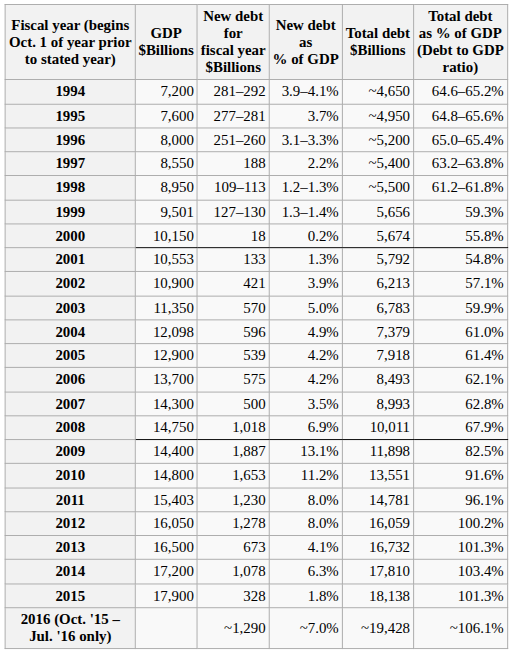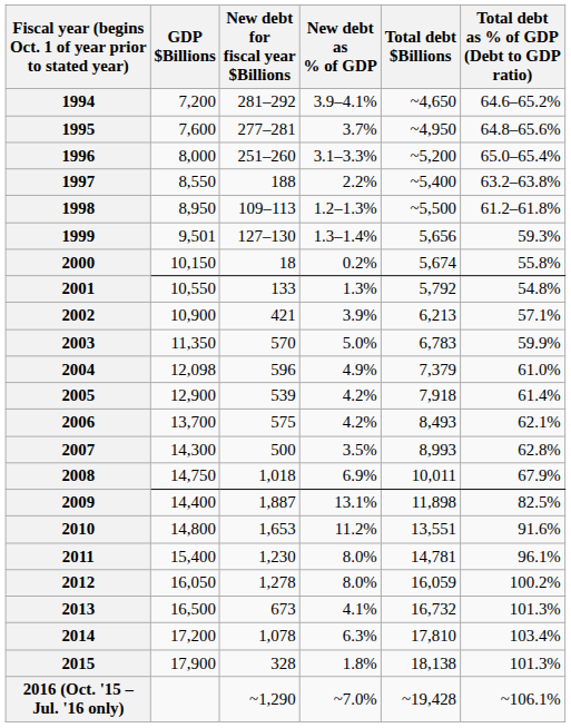 <table class="wikitable"  style="font-size:98%; margin:auto;">
 <tr>
 <th>Fiscal year (begins <br>Oct. 1 of year prior<br>to stated year)</th>
 <th>GDP<br>$Billions</th>
 <th>New debt<br>for<br>fiscal year<br>$Billions</th>
 <th>New debt<br>as<br>% of GDP</th>
 <th>Total debt<br>$Billions</th>
 <th>Total debt<br>as % of GDP<br>(Debt to GDP<br>ratio)</th>
 </tr>
 <tr>
 <th>1994</th>
 <td align="right">7,200</td>
 <td align="right">281–292</td>
 <td style="text-align:right;">3.9–4.1%</td>
 <td align="right">~4,650</td>
 <td align="right">64.6–65.2%</td>
 </tr>
 <tr>
 <th>1995</th>
 <td align="right">7,600</td>
 <td align="right">277–281</td>
 <td style="text-align:right;">3.7%</td>
 <td align="right">~4,950</td>
 <td align="right">64.8–65.6%</td>
 </tr>
 <tr>
 <th>1996</th>
 <td align="right">8,000</td>
 <td align="right">251–260</td>
 <td style="text-align:right;">3.1–3.3%</td>
 <td align="right">~5,200</td>
 <td align="right">65.0–65.4%</td>
 </tr>
 <tr>
 <th>1997</th>
 <td align="right">8,550</td>
 <td align="right">188</td>
 <td style="text-align:right;">2.2%</td>
 <td align="right">~5,400</td>
 <td align="right">63.2–63.8%</td>
 </tr>
 <tr>
 <th>1998</th>
 <td align="right">8,950</td>
 <td align="right">109–113</td>
 <td style="text-align:right;">1.2–1.3%</td>
 <td align="right">~5,500</td>
 <td align="right">61.2–61.8%</td>
 </tr>
 <tr>
 <th>1999</th>
 <td align="right">9,501</td>
 <td align="right">127–130</td>
 <td style="text-align:right;">1.3–1.4%</td>
 <td align="right">5,656</td>
 <td align="right">59.3%</td>
 </tr>
 <tr>
 <th>2000</th>
 <td style="border-bottom:1px solid black; text-align:right;">10,150</td>
 <td style="border-bottom:1px solid black; text-align:right;">18</td>
 <td style="border-bottom:1px solid black; text-align:right;">0.2%</td>
 <td style="border-bottom:1px solid black; text-align:right;">5,674</td>
 <td style="text-align:right; border-bottom:1px solid black;">55.8%</td>
 </tr>
 <tr>
 <th>2001</th>
-<td align="right">10,553</td>
+<td align="right">10,550</td>
 <td align="right">133</td>
 <td style="text-align:right;">1.3%</td>
 <td align="right">5,792</td>
 <td align="right">54.8%</td>
 </tr>
 <tr>
 <th>2002</th>
 <td align="right">10,900</td>
 <td align="right">421</td>
 <td style="text-align:right;">3.9%</td>
 <td align="right">6,213</td>
 <td align="right">57.1%</td>
 </tr>
 <tr>
 <th>2003</th>
 <td align="right">11,350</td>
 <td align="right">570</td>
 <td style="text-align:right;">5.0%</td>
 <td align="right">6,783</td>
 <td align="right">59.9%</td>
 </tr>
 <tr>
 <th>2004</th>
 <td align="right">12,098</td>
 <td align="right">596</td>
 <td style="text-align:right;">4.9%</td>
 <td align="right">7,379</td>
 <td align="right">61.0%</td>
 </tr>
 <tr>
 <th>2005</th>
 <td align="right">12,900</td>
 <td align="right">539</td>
 <td style="text-align:right;">4.2%</td>
 <td align="right">7,918</td>
 <td align="right">61.4%</td>
 </tr>
 <tr>
 <th>2006</th>
 <td align="right">13,700</td>
 <td align="right">575</td>
 <td style="text-align:right;">4.2%</td>
 <td align="right">8,493</td>
 <td align="right">62.1%</td>
 </tr>
 <tr>
 <th>2007</th>
 <td align="right">14,300</td>
 <td align="right">500</td>
 <td style="text-align:right;">3.5%</td>
 <td align="right">8,993</td>
 <td align="right">62.8%</td>
 </tr>
 <tr>
 <th>2008</th>
 <td style="border-bottom:1px solid black; text-align:right;">14,750</td>
 <td style="border-bottom:1px solid black; text-align:right;">1,018</td>
 <td style="border-bottom:1px solid black; text-align:right;">6.9%</td>
 <td style="border-bottom:1px solid black; text-align:right;">10,011</td>
 <td style="border-bottom:1px solid black; text-align:right;">67.9%</td>
 </tr>
 <tr>
 <th>2009</th>
 <td align="right">14,400</td>
 <td align="right">1,887</td>
 <td style="text-align:right;">13.1%</td>
 <td align="right">11,898</td>
 <td align="right">82.5%</td>
 </tr>
 <tr>
 <th>2010</th>
 <td align="right">14,800</td>
 <td align="right">1,653</td>
 <td style="text-align:right;">11.2%</td>
 <td align="right">13,551</td>
 <td align="right">91.6%</td>
 </tr>
 <tr>
 <th>2011</th>
-<td align="right">15,403</td>
+<td align="right">15,400</td>
 <td align="right">1,230</td>
 <td style="text-align:right;">8.0%</td>
 <td align="right">14,781</td>
 <td align="right">96.1%</td>
 </tr>
 <tr>
 <th>2012</th>
 <td align="right">16,050</td>
 <td align="right">1,278</td>
 <td style="text-align:right;">8.0%</td>
 <td align="right">16,059</td>
 <td align="right">100.2%</td>
 </tr>
 <tr>
 <th>2013</th>
 <td align="right">16,500</td>
 <td align="right">673</td>
 <td style="text-align:right;">4.1%</td>
 <td align="right">16,732</td>
 <td align="right">101.3%</td>
 </tr>
 <tr>
 <th>2014</th>
 <td align="right">17,200</td>
 <td align="right">1,078</td>
 <td style="text-align:right;">6.3%</td>
 <td align="right">17,810</td>
 <td align="right">103.4%</td>
 </tr>
 <tr>
 <th>2015</th>
 <td align="right">17,900</td>
 <td align="right">328</td>
 <td style="text-align:right;">1.8%</td>
 <td align="right">18,138</td>
 <td align="right">101.3%</td>
 </tr>
 <tr>
 <th>2016 (Oct. '15 – <br>Jul. '16 only)</th>
 <td align="right"></td>
 <td align="right">~1,290</td>
 <td style="text-align:right;">~7.0%</td>
 <td align="right">~19,428</td>
 <td align="right">~106.1%</td>
 </tr>
 </table>
